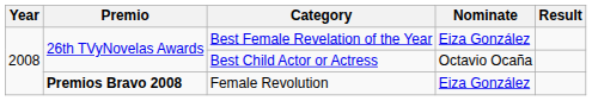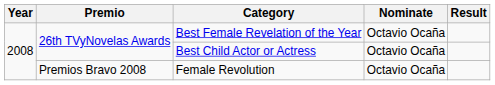 <table class="wikitable sortable">
 <tr>
 <th>Year</th>
 <th>Premio</th>
 <th>Category</th>
 <th>Nominate</th>
 <th>Result</th>
 </tr>
 <tr>
 <td rowspan="3">2008</td>
 <td rowspan="2"><a href='#'>26th TVyNovelas Awards</a></td>
 <td><a href='#'>Best Female Revelation of the Year</a></td>
-<td><a href='#'>Eiza González</a></td>
+<td>Octavio Ocaña</td>
 <td></td>
 </tr>
 <tr>
 <td><a href='#'>Best Child Actor or Actress</a></td>
 <td>Octavio Ocaña</td>
 <td></td>
 </tr>
 <tr>
-<td><strong>Premios Bravo 2008</strong></td>
+<td>Premios Bravo 2008</td>
 <td>Female Revolution</td>
-<td><a href='#'>Eiza González</a></td>
+<td>Octavio Ocaña</td>
 <td></td>
 </tr>
 </table>
